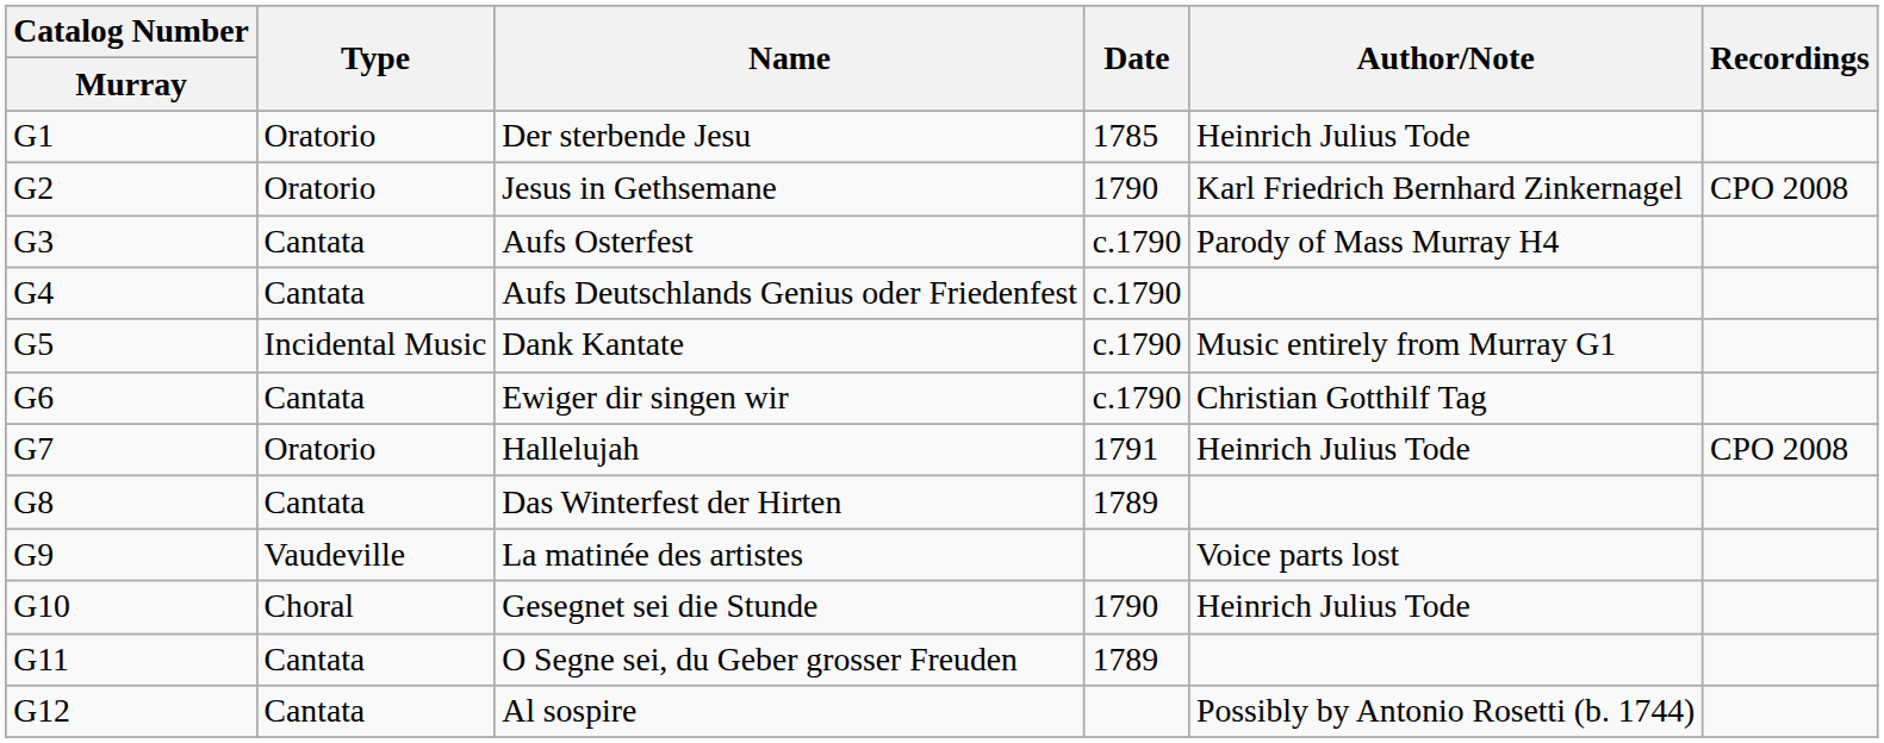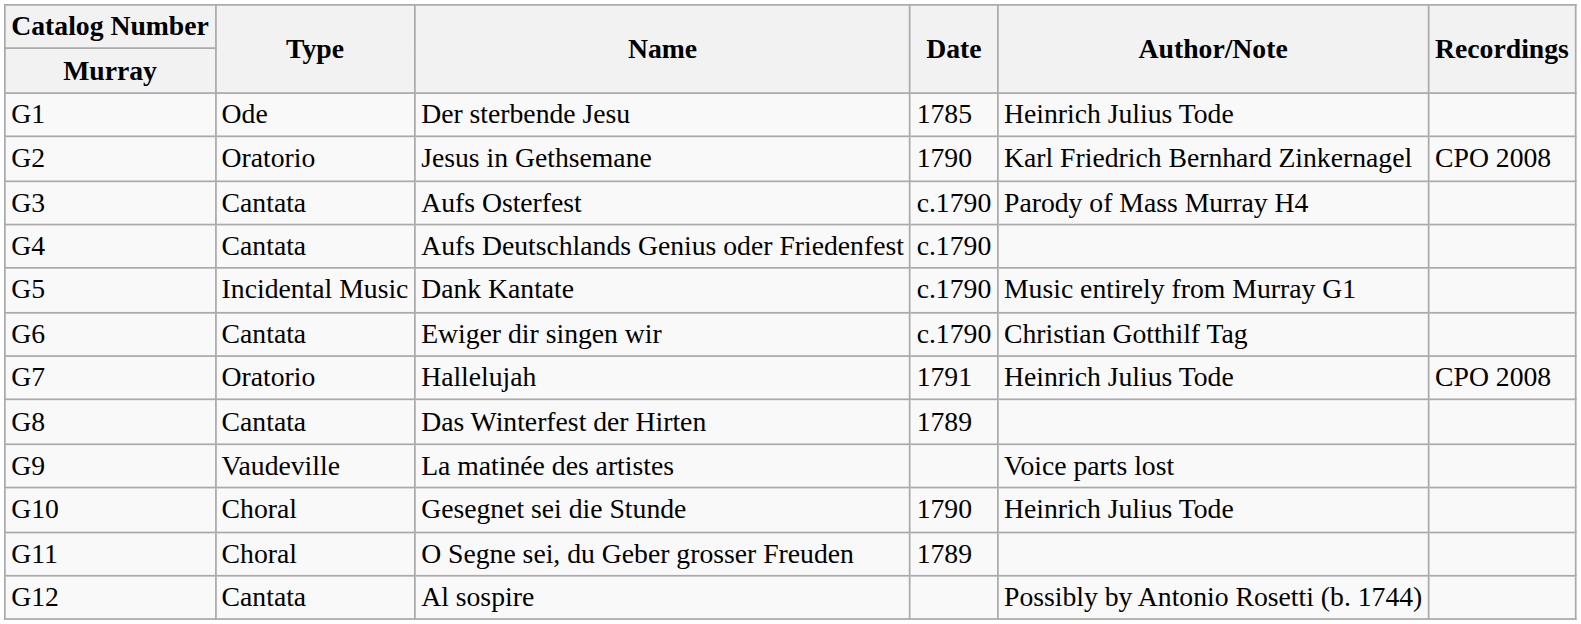 <table class="wikitable">
 <tr>
 <th colspan="1">Catalog Number</th>
 <th rowspan="2">Type</th>
 <th rowspan="2">Name</th>
 <th rowspan="2">Date</th>
 <th rowspan="2">Author/Note</th>
 <th rowspan="2">Recordings</th>
 </tr>
 <tr>
 <th>Murray</th>
 </tr>
 <tr>
 <td>G1</td>
-<td>Oratorio</td>
+<td>Ode</td>
 <td>Der sterbende Jesu</td>
 <td>1785</td>
 <td>Heinrich Julius Tode</td>
 <td></td>
 </tr>
 <tr>
 <td>G2</td>
 <td>Oratorio</td>
 <td>Jesus in Gethsemane</td>
 <td>1790</td>
 <td>Karl Friedrich Bernhard Zinkernagel</td>
 <td>CPO 2008</td>
 </tr>
 <tr>
 <td>G3</td>
 <td>Cantata</td>
 <td>Aufs Osterfest</td>
 <td>c.1790</td>
 <td>Parody of Mass Murray H4</td>
 <td></td>
 </tr>
 <tr>
 <td>G4</td>
 <td>Cantata</td>
 <td>Aufs Deutschlands Genius oder Friedenfest</td>
 <td>c.1790</td>
 <td></td>
 <td></td>
 </tr>
 <tr>
 <td>G5</td>
 <td>Incidental Music</td>
 <td>Dank Kantate</td>
 <td>c.1790</td>
 <td>Music entirely from Murray G1</td>
 <td></td>
 </tr>
 <tr>
 <td>G6</td>
 <td>Cantata</td>
 <td>Ewiger dir singen wir</td>
 <td>c.1790</td>
 <td>Christian Gotthilf Tag</td>
 <td></td>
 </tr>
 <tr>
 <td>G7</td>
 <td>Oratorio</td>
 <td>Hallelujah</td>
 <td>1791</td>
 <td>Heinrich Julius Tode</td>
 <td>CPO 2008</td>
 </tr>
 <tr>
 <td>G8</td>
 <td>Cantata</td>
 <td>Das Winterfest der Hirten</td>
 <td>1789</td>
 <td></td>
 <td></td>
 </tr>
 <tr>
 <td>G9</td>
 <td>Vaudeville</td>
 <td>La matinée des artistes</td>
 <td></td>
 <td>Voice parts lost</td>
 <td></td>
 </tr>
 <tr>
 <td>G10</td>
 <td>Choral</td>
 <td>Gesegnet sei die Stunde</td>
 <td>1790</td>
 <td>Heinrich Julius Tode</td>
 <td></td>
 </tr>
 <tr>
 <td>G11</td>
-<td>Cantata</td>
+<td>Choral</td>
 <td>O Segne sei, du Geber grosser Freuden</td>
 <td>1789</td>
 <td></td>
 <td></td>
 </tr>
 <tr>
 <td>G12</td>
 <td>Cantata</td>
 <td>Al sospire</td>
 <td></td>
 <td>Possibly by Antonio Rosetti (b. 1744)</td>
 <td></td>
 </tr>
 </table>
